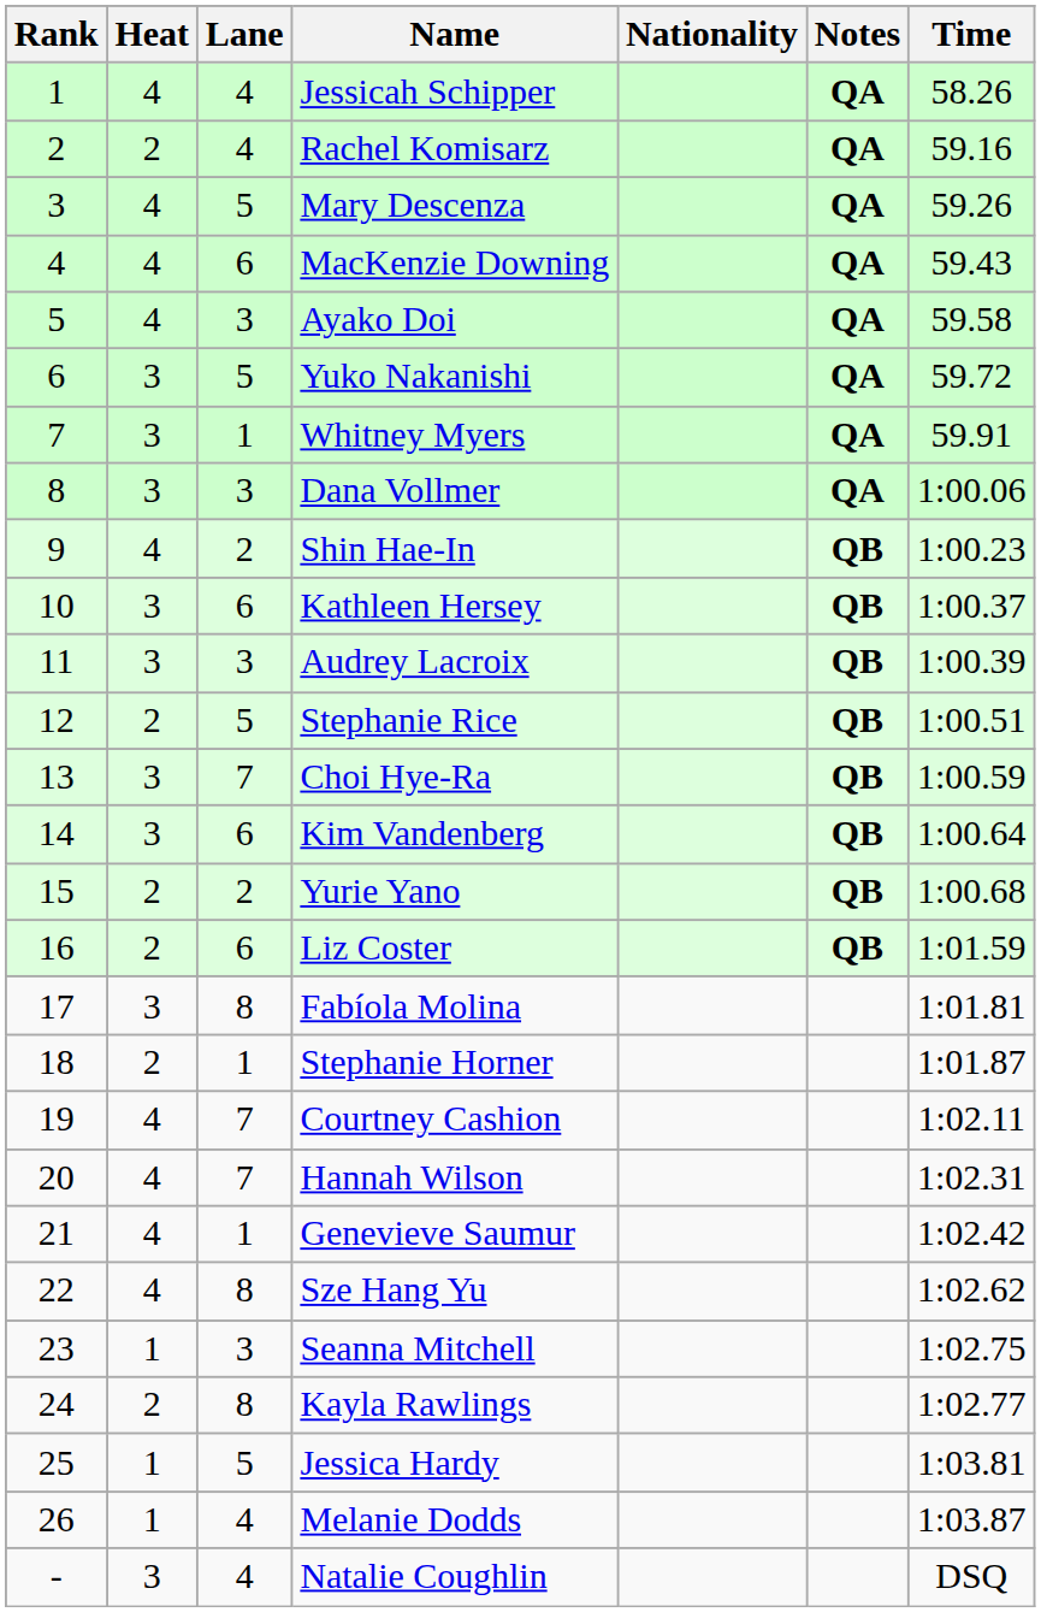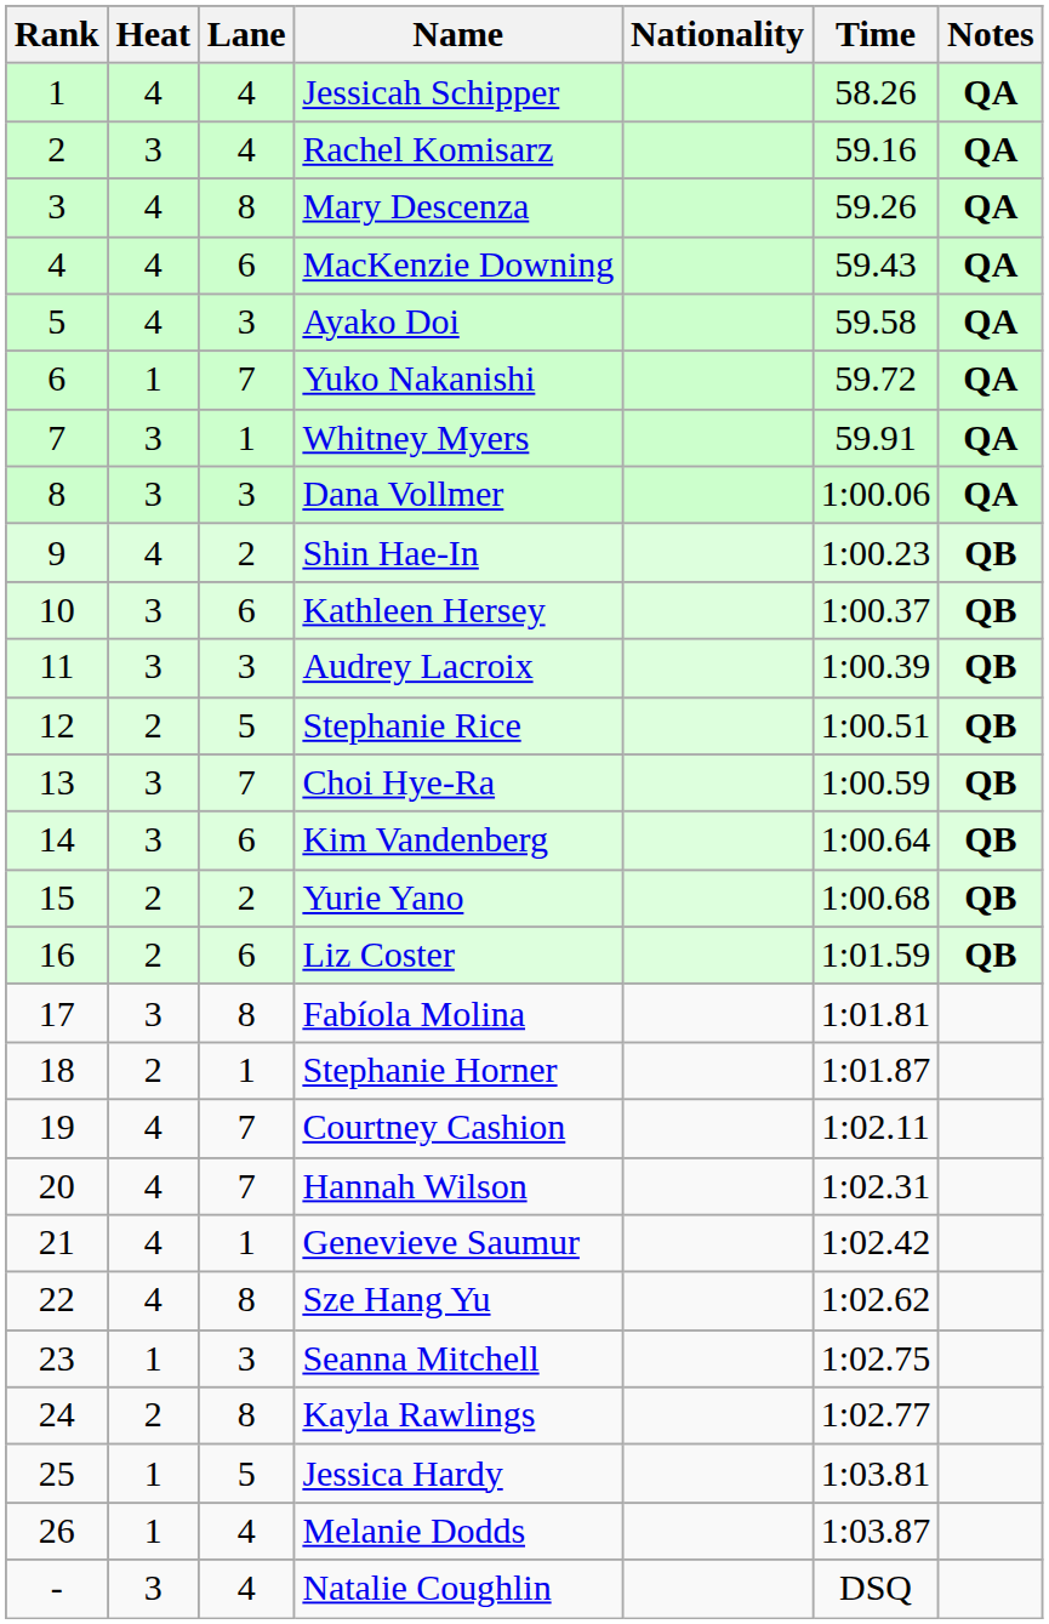 <table class="wikitable sortable" style="text-align:center">
 <tr>
 <th>Rank</th>
 <th>Heat</th>
 <th>Lane</th>
 <th>Name</th>
 <th>Nationality</th>
+<th>Time</th>
 <th>Notes</th>
-<th>Time</th>
 </tr>
 <tr bgcolor=ccffcc>
 <td>1</td>
 <td>4</td>
 <td>4</td>
 <td align=left><a href='#'>Jessicah Schipper</a></td>
 <td align=left></td>
+<td>58.26</td>
 <td><strong>QA</strong></td>
-<td>58.26</td>
 </tr>
 <tr bgcolor=ccffcc>
 <td>2</td>
-<td>2</td>
+<td>3</td>
 <td>4</td>
 <td align=left><a href='#'>Rachel Komisarz</a></td>
 <td align=left></td>
+<td>59.16</td>
 <td><strong>QA</strong></td>
-<td>59.16</td>
 </tr>
 <tr bgcolor=ccffcc>
 <td>3</td>
 <td>4</td>
-<td>5</td>
+<td>8</td>
 <td align=left><a href='#'>Mary Descenza</a></td>
 <td align=left></td>
+<td>59.26</td>
 <td><strong>QA</strong></td>
-<td>59.26</td>
 </tr>
 <tr bgcolor=ccffcc>
 <td>4</td>
 <td>4</td>
 <td>6</td>
 <td align=left><a href='#'>MacKenzie Downing</a></td>
 <td align=left></td>
+<td>59.43</td>
 <td><strong>QA</strong></td>
-<td>59.43</td>
 </tr>
 <tr bgcolor=ccffcc>
 <td>5</td>
 <td>4</td>
 <td>3</td>
 <td align=left><a href='#'>Ayako Doi</a></td>
 <td align=left></td>
+<td>59.58</td>
 <td><strong>QA</strong></td>
-<td>59.58</td>
 </tr>
 <tr bgcolor=ccffcc>
 <td>6</td>
-<td>3</td>
-<td>5</td>
+<td>1</td>
+<td>7</td>
 <td align=left><a href='#'>Yuko Nakanishi</a></td>
 <td align=left></td>
+<td>59.72</td>
 <td><strong>QA</strong></td>
-<td>59.72</td>
 </tr>
 <tr bgcolor=ccffcc>
 <td>7</td>
 <td>3</td>
 <td>1</td>
 <td align=left><a href='#'>Whitney Myers</a></td>
 <td align=left></td>
+<td>59.91</td>
 <td><strong>QA</strong></td>
-<td>59.91</td>
 </tr>
 <tr bgcolor=ccffcc>
 <td>8</td>
 <td>3</td>
 <td>3</td>
 <td align=left><a href='#'>Dana Vollmer</a></td>
 <td align=left></td>
+<td>1:00.06</td>
 <td><strong>QA</strong></td>
-<td>1:00.06</td>
 </tr>
 <tr bgcolor=ddffdd>
 <td>9</td>
 <td>4</td>
 <td>2</td>
 <td align=left><a href='#'>Shin Hae-In</a></td>
 <td align=left></td>
+<td>1:00.23</td>
 <td><strong>QB</strong></td>
-<td>1:00.23</td>
 </tr>
 <tr bgcolor=ddffdd>
 <td>10</td>
 <td>3</td>
 <td>6</td>
 <td align=left><a href='#'>Kathleen Hersey</a></td>
 <td align=left></td>
+<td>1:00.37</td>
 <td><strong>QB</strong></td>
-<td>1:00.37</td>
 </tr>
 <tr bgcolor=ddffdd>
 <td>11</td>
 <td>3</td>
 <td>3</td>
 <td align=left><a href='#'>Audrey Lacroix</a></td>
 <td align=left></td>
+<td>1:00.39</td>
 <td><strong>QB</strong></td>
-<td>1:00.39</td>
 </tr>
 <tr bgcolor=ddffdd>
 <td>12</td>
 <td>2</td>
 <td>5</td>
 <td align=left><a href='#'>Stephanie Rice</a></td>
 <td align=left></td>
+<td>1:00.51</td>
 <td><strong>QB</strong></td>
-<td>1:00.51</td>
 </tr>
 <tr bgcolor=ddffdd>
 <td>13</td>
 <td>3</td>
 <td>7</td>
 <td align=left><a href='#'>Choi Hye-Ra</a></td>
 <td align=left></td>
+<td>1:00.59</td>
 <td><strong>QB</strong></td>
-<td>1:00.59</td>
 </tr>
 <tr bgcolor=ddffdd>
 <td>14</td>
 <td>3</td>
 <td>6</td>
 <td align=left><a href='#'>Kim Vandenberg</a></td>
 <td align=left></td>
+<td>1:00.64</td>
 <td><strong>QB</strong></td>
-<td>1:00.64</td>
 </tr>
 <tr bgcolor=ddffdd>
 <td>15</td>
 <td>2</td>
 <td>2</td>
 <td align=left><a href='#'>Yurie Yano</a></td>
 <td align=left></td>
+<td>1:00.68</td>
 <td><strong>QB</strong></td>
-<td>1:00.68</td>
 </tr>
 <tr bgcolor=ddffdd>
 <td>16</td>
 <td>2</td>
 <td>6</td>
 <td align=left><a href='#'>Liz Coster</a></td>
 <td align=left></td>
+<td>1:01.59</td>
 <td><strong>QB</strong></td>
-<td>1:01.59</td>
 </tr>
 <tr>
 <td>17</td>
 <td>3</td>
 <td>8</td>
 <td align=left><a href='#'>Fabíola Molina</a></td>
 <td align=left></td>
+<td>1:01.81</td>
 <td></td>
-<td>1:01.81</td>
 </tr>
 <tr>
 <td>18</td>
 <td>2</td>
 <td>1</td>
 <td align=left><a href='#'>Stephanie Horner</a></td>
 <td align=left></td>
+<td>1:01.87</td>
 <td></td>
-<td>1:01.87</td>
 </tr>
 <tr>
 <td>19</td>
 <td>4</td>
 <td>7</td>
 <td align=left><a href='#'>Courtney Cashion</a></td>
 <td align=left></td>
+<td>1:02.11</td>
 <td></td>
-<td>1:02.11</td>
 </tr>
 <tr>
 <td>20</td>
 <td>4</td>
 <td>7</td>
 <td align=left><a href='#'>Hannah Wilson</a></td>
 <td align=left></td>
+<td>1:02.31</td>
 <td></td>
-<td>1:02.31</td>
 </tr>
 <tr>
 <td>21</td>
 <td>4</td>
 <td>1</td>
 <td align=left><a href='#'>Genevieve Saumur</a></td>
 <td align=left></td>
+<td>1:02.42</td>
 <td></td>
-<td>1:02.42</td>
 </tr>
 <tr>
 <td>22</td>
 <td>4</td>
 <td>8</td>
 <td align=left><a href='#'>Sze Hang Yu</a></td>
 <td align=left></td>
+<td>1:02.62</td>
 <td></td>
-<td>1:02.62</td>
 </tr>
 <tr>
 <td>23</td>
 <td>1</td>
 <td>3</td>
 <td align=left><a href='#'>Seanna Mitchell</a></td>
 <td align=left></td>
+<td>1:02.75</td>
 <td></td>
-<td>1:02.75</td>
 </tr>
 <tr>
 <td>24</td>
 <td>2</td>
 <td>8</td>
 <td align=left><a href='#'>Kayla Rawlings</a></td>
 <td align=left></td>
+<td>1:02.77</td>
 <td></td>
-<td>1:02.77</td>
 </tr>
 <tr>
 <td>25</td>
 <td>1</td>
 <td>5</td>
 <td align=left><a href='#'>Jessica Hardy</a></td>
 <td align=left></td>
+<td>1:03.81</td>
 <td></td>
-<td>1:03.81</td>
 </tr>
 <tr>
 <td>26</td>
 <td>1</td>
 <td>4</td>
 <td align=left><a href='#'>Melanie Dodds</a></td>
 <td align=left></td>
+<td>1:03.87</td>
 <td></td>
-<td>1:03.87</td>
 </tr>
 <tr>
 <td>-</td>
 <td>3</td>
 <td>4</td>
 <td align=left><a href='#'>Natalie Coughlin</a></td>
 <td align=left></td>
+<td>DSQ</td>
 <td></td>
-<td>DSQ</td>
 </tr>
 </table>
